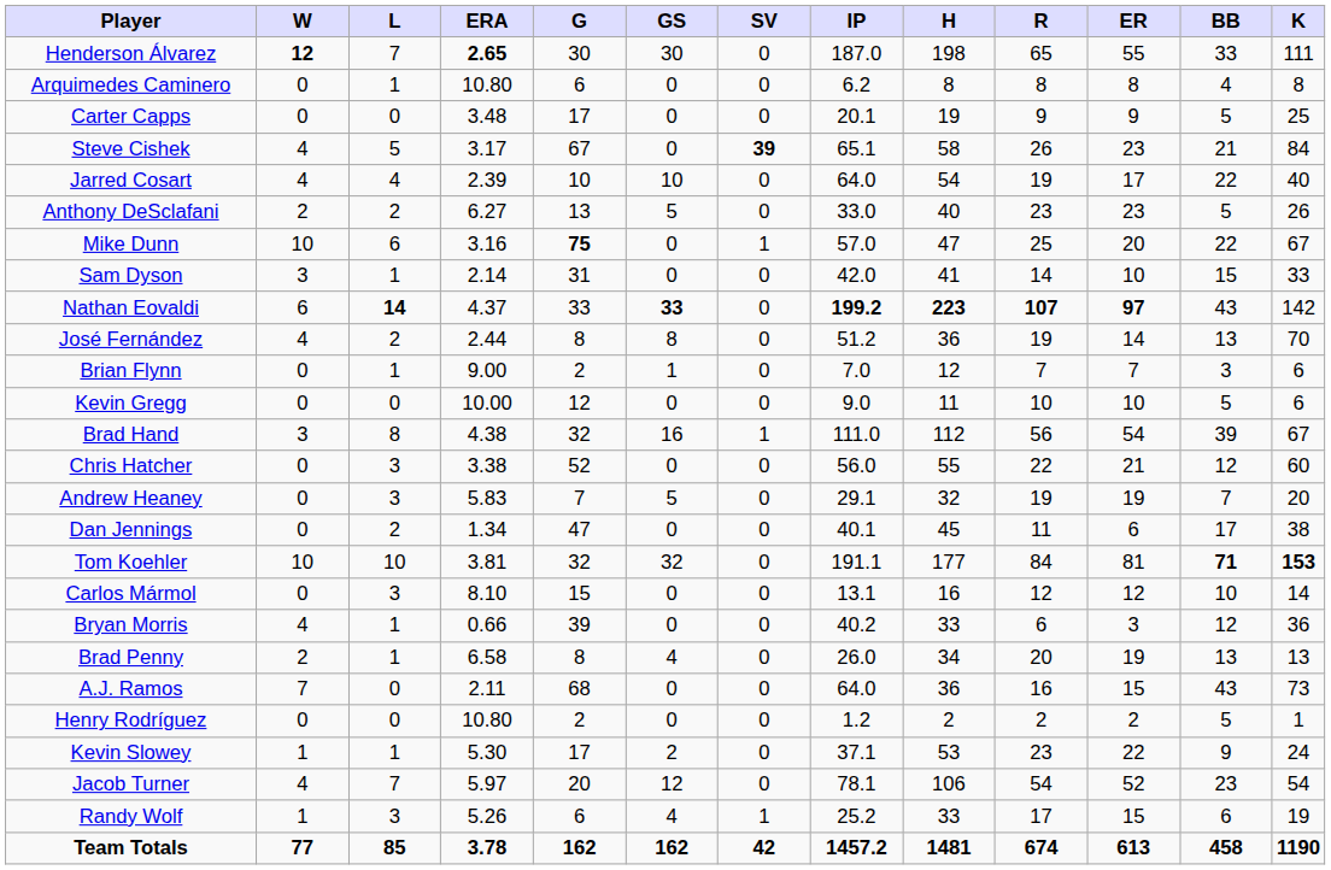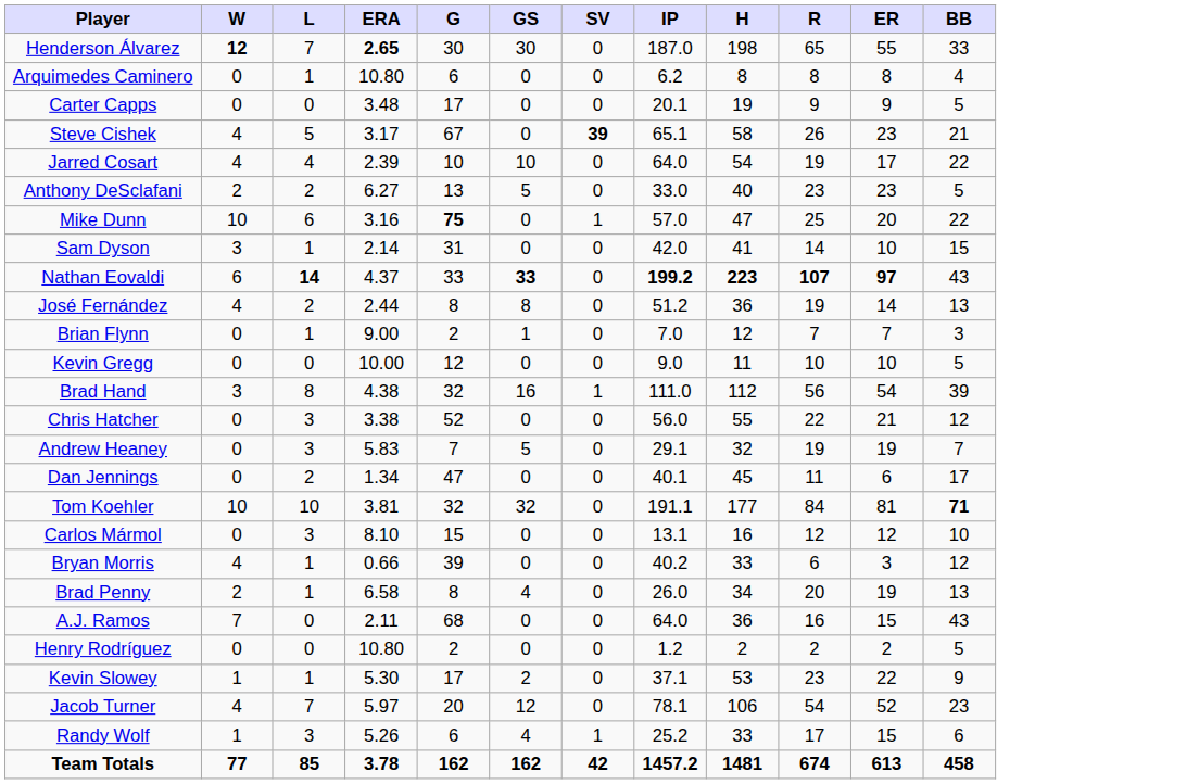 <table class="wikitable sortable">
 <tr>
 <th style="background:#ddf; width:19%;">Player</th>
 <th style="background:#ddf; width:7%;">W</th>
 <th style="background:#ddf; width:7%;">L</th>
 <th style="background:#ddf; width:7%;">ERA</th>
 <th style="background:#ddf; width:7%;">G</th>
 <th style="background:#ddf; width:7%;">GS</th>
 <th style="background:#ddf; width:7%;">SV</th>
 <th style="background:#ddf; width:7%;">IP</th>
 <th style="background:#ddf; width:7%;">H</th>
 <th style="background:#ddf; width:7%;">R</th>
 <th style="background:#ddf; width:7%;">ER</th>
 <th style="background:#ddf; width:7%;">BB</th>
-<th style="background:#ddf; width:7%;">K</th>
 </tr>
 <tr align=center>
 <td><a href='#'>Henderson Álvarez</a></td>
 <td><strong>12</strong></td>
 <td>7</td>
 <td><strong>2.65</strong></td>
 <td>30</td>
 <td>30</td>
 <td>0</td>
 <td>187.0</td>
 <td>198</td>
 <td>65</td>
 <td>55</td>
 <td>33</td>
-<td>111</td>
 </tr>
 <tr align=center>
 <td><a href='#'>Arquimedes Caminero</a></td>
 <td>0</td>
 <td>1</td>
 <td>10.80</td>
 <td>6</td>
 <td>0</td>
 <td>0</td>
 <td>6.2</td>
 <td>8</td>
 <td>8</td>
 <td>8</td>
 <td>4</td>
-<td>8</td>
 </tr>
 <tr align=center>
 <td><a href='#'>Carter Capps</a></td>
 <td>0</td>
 <td>0</td>
 <td>3.48</td>
 <td>17</td>
 <td>0</td>
 <td>0</td>
 <td>20.1</td>
 <td>19</td>
 <td>9</td>
 <td>9</td>
 <td>5</td>
-<td>25</td>
 </tr>
 <tr align=center>
 <td><a href='#'>Steve Cishek</a></td>
 <td>4</td>
 <td>5</td>
 <td>3.17</td>
 <td>67</td>
 <td>0</td>
 <td><strong>39</strong></td>
 <td>65.1</td>
 <td>58</td>
 <td>26</td>
 <td>23</td>
 <td>21</td>
-<td>84</td>
 </tr>
 <tr align=center>
 <td><a href='#'>Jarred Cosart</a></td>
 <td>4</td>
 <td>4</td>
 <td>2.39</td>
 <td>10</td>
 <td>10</td>
 <td>0</td>
 <td>64.0</td>
 <td>54</td>
 <td>19</td>
 <td>17</td>
 <td>22</td>
-<td>40</td>
 </tr>
 <tr align=center>
 <td><a href='#'>Anthony DeSclafani</a></td>
 <td>2</td>
 <td>2</td>
 <td>6.27</td>
 <td>13</td>
 <td>5</td>
 <td>0</td>
 <td>33.0</td>
 <td>40</td>
 <td>23</td>
 <td>23</td>
 <td>5</td>
-<td>26</td>
 </tr>
 <tr align=center>
 <td><a href='#'>Mike Dunn</a></td>
 <td>10</td>
 <td>6</td>
 <td>3.16</td>
 <td><strong>75</strong></td>
 <td>0</td>
 <td>1</td>
 <td>57.0</td>
 <td>47</td>
 <td>25</td>
 <td>20</td>
 <td>22</td>
-<td>67</td>
 </tr>
 <tr align=center>
 <td><a href='#'>Sam Dyson</a></td>
 <td>3</td>
 <td>1</td>
 <td>2.14</td>
 <td>31</td>
 <td>0</td>
 <td>0</td>
 <td>42.0</td>
 <td>41</td>
 <td>14</td>
 <td>10</td>
 <td>15</td>
-<td>33</td>
 </tr>
 <tr align=center>
 <td><a href='#'>Nathan Eovaldi</a></td>
 <td>6</td>
 <td><strong>14</strong></td>
 <td>4.37</td>
 <td>33</td>
 <td><strong>33</strong></td>
 <td>0</td>
 <td><strong>199.2</strong></td>
 <td><strong>223</strong></td>
 <td><strong>107</strong></td>
 <td><strong>97</strong></td>
 <td>43</td>
-<td>142</td>
 </tr>
 <tr align=center>
 <td><a href='#'>José Fernández</a></td>
 <td>4</td>
 <td>2</td>
 <td>2.44</td>
 <td>8</td>
 <td>8</td>
 <td>0</td>
 <td>51.2</td>
 <td>36</td>
 <td>19</td>
 <td>14</td>
 <td>13</td>
-<td>70</td>
 </tr>
 <tr align=center>
 <td><a href='#'>Brian Flynn</a></td>
 <td>0</td>
 <td>1</td>
 <td>9.00</td>
 <td>2</td>
 <td>1</td>
 <td>0</td>
 <td>7.0</td>
 <td>12</td>
 <td>7</td>
 <td>7</td>
 <td>3</td>
-<td>6</td>
 </tr>
 <tr align=center>
 <td><a href='#'>Kevin Gregg</a></td>
 <td>0</td>
 <td>0</td>
 <td>10.00</td>
 <td>12</td>
 <td>0</td>
 <td>0</td>
 <td>9.0</td>
 <td>11</td>
 <td>10</td>
 <td>10</td>
 <td>5</td>
-<td>6</td>
 </tr>
 <tr align=center>
 <td><a href='#'>Brad Hand</a></td>
 <td>3</td>
 <td>8</td>
 <td>4.38</td>
 <td>32</td>
 <td>16</td>
 <td>1</td>
 <td>111.0</td>
 <td>112</td>
 <td>56</td>
 <td>54</td>
 <td>39</td>
-<td>67</td>
 </tr>
 <tr align=center>
 <td><a href='#'>Chris Hatcher</a></td>
 <td>0</td>
 <td>3</td>
 <td>3.38</td>
 <td>52</td>
 <td>0</td>
 <td>0</td>
 <td>56.0</td>
 <td>55</td>
 <td>22</td>
 <td>21</td>
 <td>12</td>
-<td>60</td>
 </tr>
 <tr align=center>
 <td><a href='#'>Andrew Heaney</a></td>
 <td>0</td>
 <td>3</td>
 <td>5.83</td>
 <td>7</td>
 <td>5</td>
 <td>0</td>
 <td>29.1</td>
 <td>32</td>
 <td>19</td>
 <td>19</td>
 <td>7</td>
-<td>20</td>
 </tr>
 <tr align=center>
 <td><a href='#'>Dan Jennings</a></td>
 <td>0</td>
 <td>2</td>
 <td>1.34</td>
 <td>47</td>
 <td>0</td>
 <td>0</td>
 <td>40.1</td>
 <td>45</td>
 <td>11</td>
 <td>6</td>
 <td>17</td>
-<td>38</td>
 </tr>
 <tr align=center>
 <td><a href='#'>Tom Koehler</a></td>
 <td>10</td>
 <td>10</td>
 <td>3.81</td>
 <td>32</td>
 <td>32</td>
 <td>0</td>
 <td>191.1</td>
 <td>177</td>
 <td>84</td>
 <td>81</td>
 <td><strong>71</strong></td>
-<td><strong>153</strong></td>
 </tr>
 <tr align=center>
 <td><a href='#'>Carlos Mármol</a></td>
 <td>0</td>
 <td>3</td>
 <td>8.10</td>
 <td>15</td>
 <td>0</td>
 <td>0</td>
 <td>13.1</td>
 <td>16</td>
 <td>12</td>
 <td>12</td>
 <td>10</td>
-<td>14</td>
 </tr>
 <tr align=center>
 <td><a href='#'>Bryan Morris</a></td>
 <td>4</td>
 <td>1</td>
 <td>0.66</td>
 <td>39</td>
 <td>0</td>
 <td>0</td>
 <td>40.2</td>
 <td>33</td>
 <td>6</td>
 <td>3</td>
 <td>12</td>
-<td>36</td>
 </tr>
 <tr align=center>
 <td><a href='#'>Brad Penny</a></td>
 <td>2</td>
 <td>1</td>
 <td>6.58</td>
 <td>8</td>
 <td>4</td>
 <td>0</td>
 <td>26.0</td>
 <td>34</td>
 <td>20</td>
 <td>19</td>
-<td>13</td>
 <td>13</td>
 </tr>
 <tr align=center>
 <td><a href='#'>A.J. Ramos</a></td>
 <td>7</td>
 <td>0</td>
 <td>2.11</td>
 <td>68</td>
 <td>0</td>
 <td>0</td>
 <td>64.0</td>
 <td>36</td>
 <td>16</td>
 <td>15</td>
 <td>43</td>
-<td>73</td>
 </tr>
 <tr align=center>
 <td><a href='#'>Henry Rodríguez</a></td>
 <td>0</td>
 <td>0</td>
 <td>10.80</td>
 <td>2</td>
 <td>0</td>
 <td>0</td>
 <td>1.2</td>
 <td>2</td>
 <td>2</td>
 <td>2</td>
 <td>5</td>
-<td>1</td>
 </tr>
 <tr align=center>
 <td><a href='#'>Kevin Slowey</a></td>
 <td>1</td>
 <td>1</td>
 <td>5.30</td>
 <td>17</td>
 <td>2</td>
 <td>0</td>
 <td>37.1</td>
 <td>53</td>
 <td>23</td>
 <td>22</td>
 <td>9</td>
-<td>24</td>
 </tr>
 <tr align=center>
 <td><a href='#'>Jacob Turner</a></td>
 <td>4</td>
 <td>7</td>
 <td>5.97</td>
 <td>20</td>
 <td>12</td>
 <td>0</td>
 <td>78.1</td>
 <td>106</td>
 <td>54</td>
 <td>52</td>
 <td>23</td>
-<td>54</td>
 </tr>
 <tr align=center>
 <td><a href='#'>Randy Wolf</a></td>
 <td>1</td>
 <td>3</td>
 <td>5.26</td>
 <td>6</td>
 <td>4</td>
 <td>1</td>
 <td>25.2</td>
 <td>33</td>
 <td>17</td>
 <td>15</td>
 <td>6</td>
-<td>19</td>
 </tr>
 <tr align=center>
 <td><strong>Team Totals</strong></td>
 <td><strong>77</strong></td>
 <td><strong>85</strong></td>
 <td><strong>3.78</strong></td>
 <td><strong>162</strong></td>
 <td><strong>162</strong></td>
 <td><strong>42</strong></td>
 <td><strong>1457.2</strong></td>
 <td><strong>1481</strong></td>
 <td><strong>674</strong></td>
 <td><strong>613</strong></td>
 <td><strong>458</strong></td>
-<td><strong>1190</strong></td>
 </tr>
 </table>
